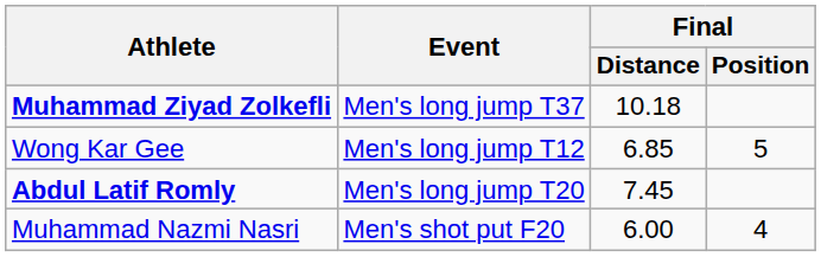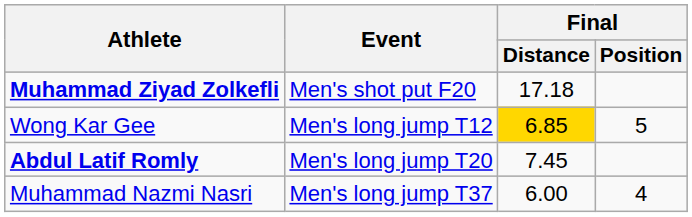 <table class=wikitable style="font-size:90%">
 <tr>
 <th rowspan="2">Athlete</th>
 <th rowspan="2">Event</th>
 <th colspan="2">Final</th>
 </tr>
 <tr style="font-size:95%">
 <th>Distance</th>
 <th>Position</th>
 </tr>
 <tr align="center">
 <td align="left"><strong><a href='#'>Muhammad Ziyad Zolkefli</a></strong></td>
-<td align="left"><a href='#'>Men's long jump T37</a></td>
-<td>10.18</td>
+<td align="left"><a href='#'>Men's shot put F20</a></td>
+<td>17.18</td>
 <td></td>
 </tr>
 <tr align="center">
 <td align="left"><a href='#'>Wong Kar Gee</a></td>
 <td align="left"><a href='#'>Men's long jump T12</a></td>
-<td>6.85</td>
+<td style="background: gold;">6.85</td>
 <td>5</td>
 </tr>
 <tr align="center">
 <td align="left"><strong><a href='#'>Abdul Latif Romly</a></strong></td>
 <td align="left"><a href='#'>Men's long jump T20</a></td>
 <td>7.45 <strong></strong></td>
 <td></td>
 </tr>
 <tr align="center">
 <td align="left"><a href='#'>Muhammad Nazmi Nasri</a></td>
-<td align="left"><a href='#'>Men's shot put F20</a></td>
+<td align="left"><a href='#'>Men's long jump T37</a></td>
 <td>6.00</td>
 <td>4</td>
 </tr>
 </table>
